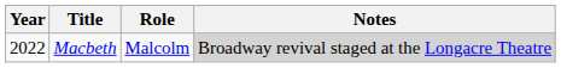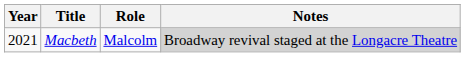 <table class="wikitable sortable mw-collapsible">
 <tr>
 <th>Year</th>
 <th>Title</th>
 <th>Role</th>
 <th>Notes</th>
 </tr>
 <tr>
-<td>2022</td>
+<td>2021</td>
 <td><em><a href='#'>Macbeth</a></em></td>
 <td><a href='#'>Malcolm</a></td>
 <td style="background: lightgrey;">Broadway revival staged at the <a href='#'>Longacre Theatre</a></td>
 </tr>
 </table>
